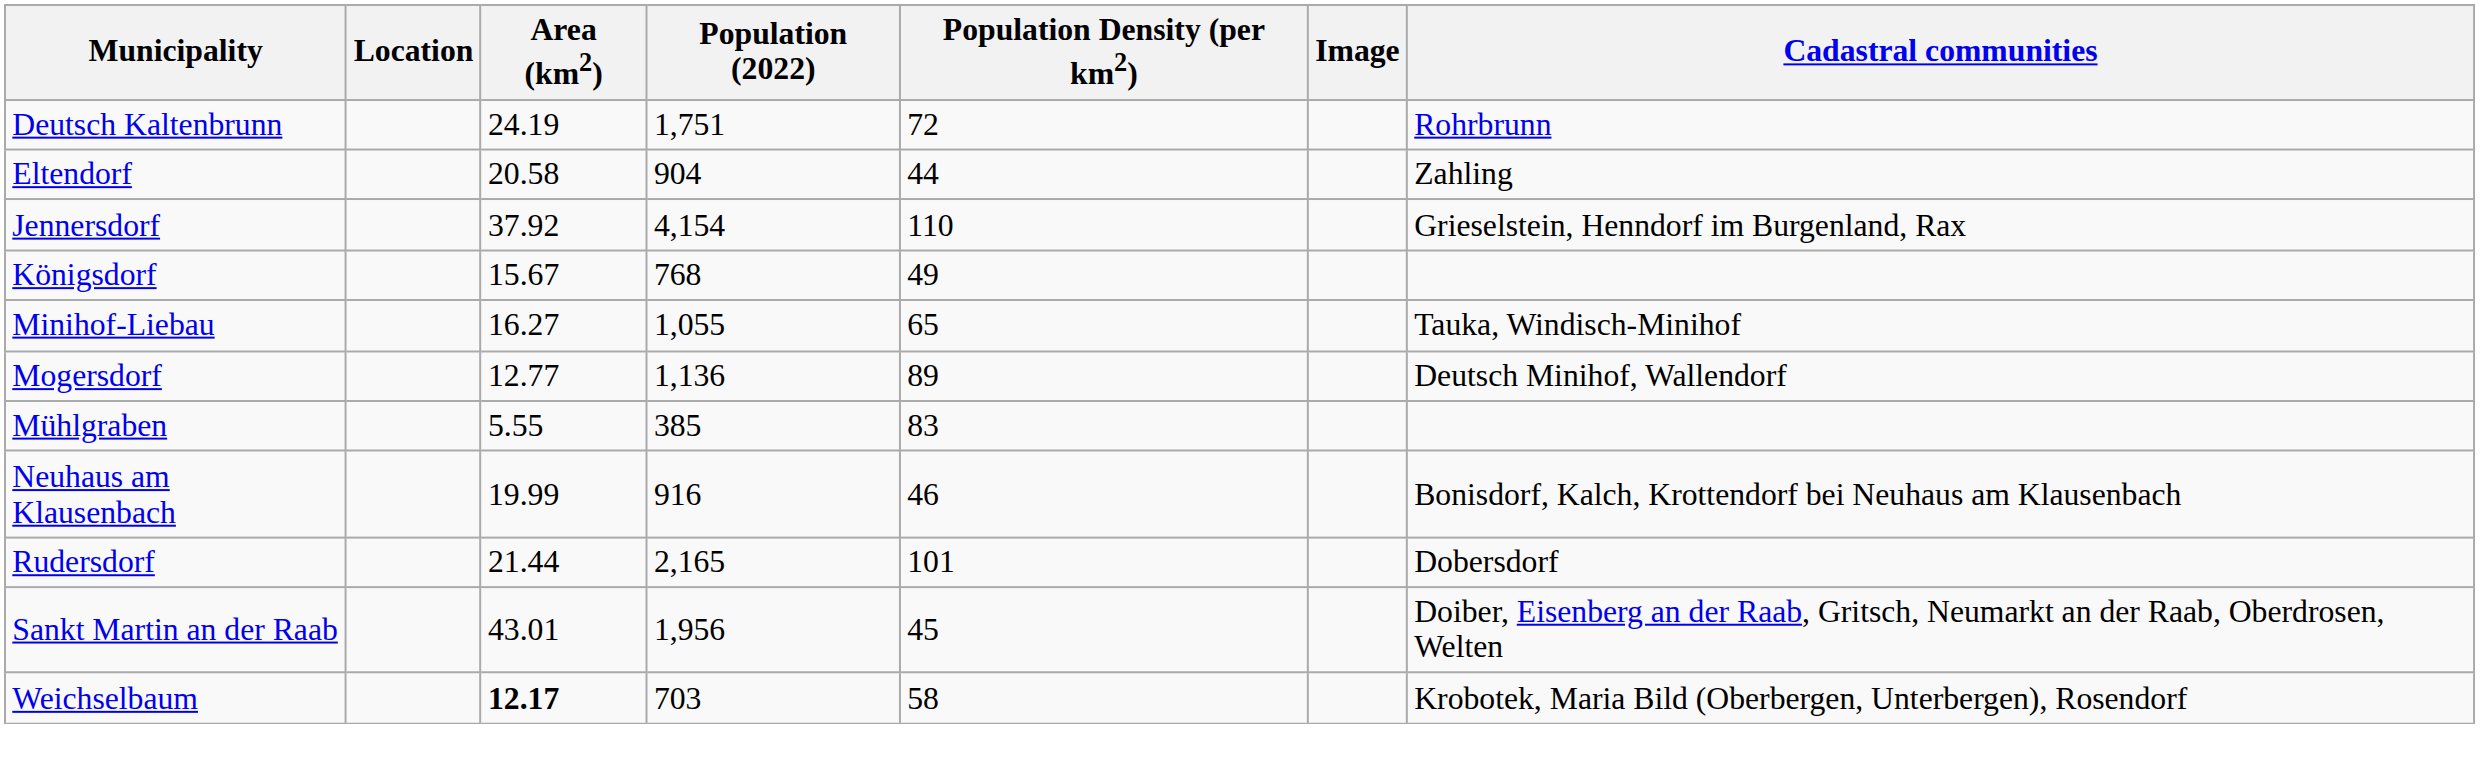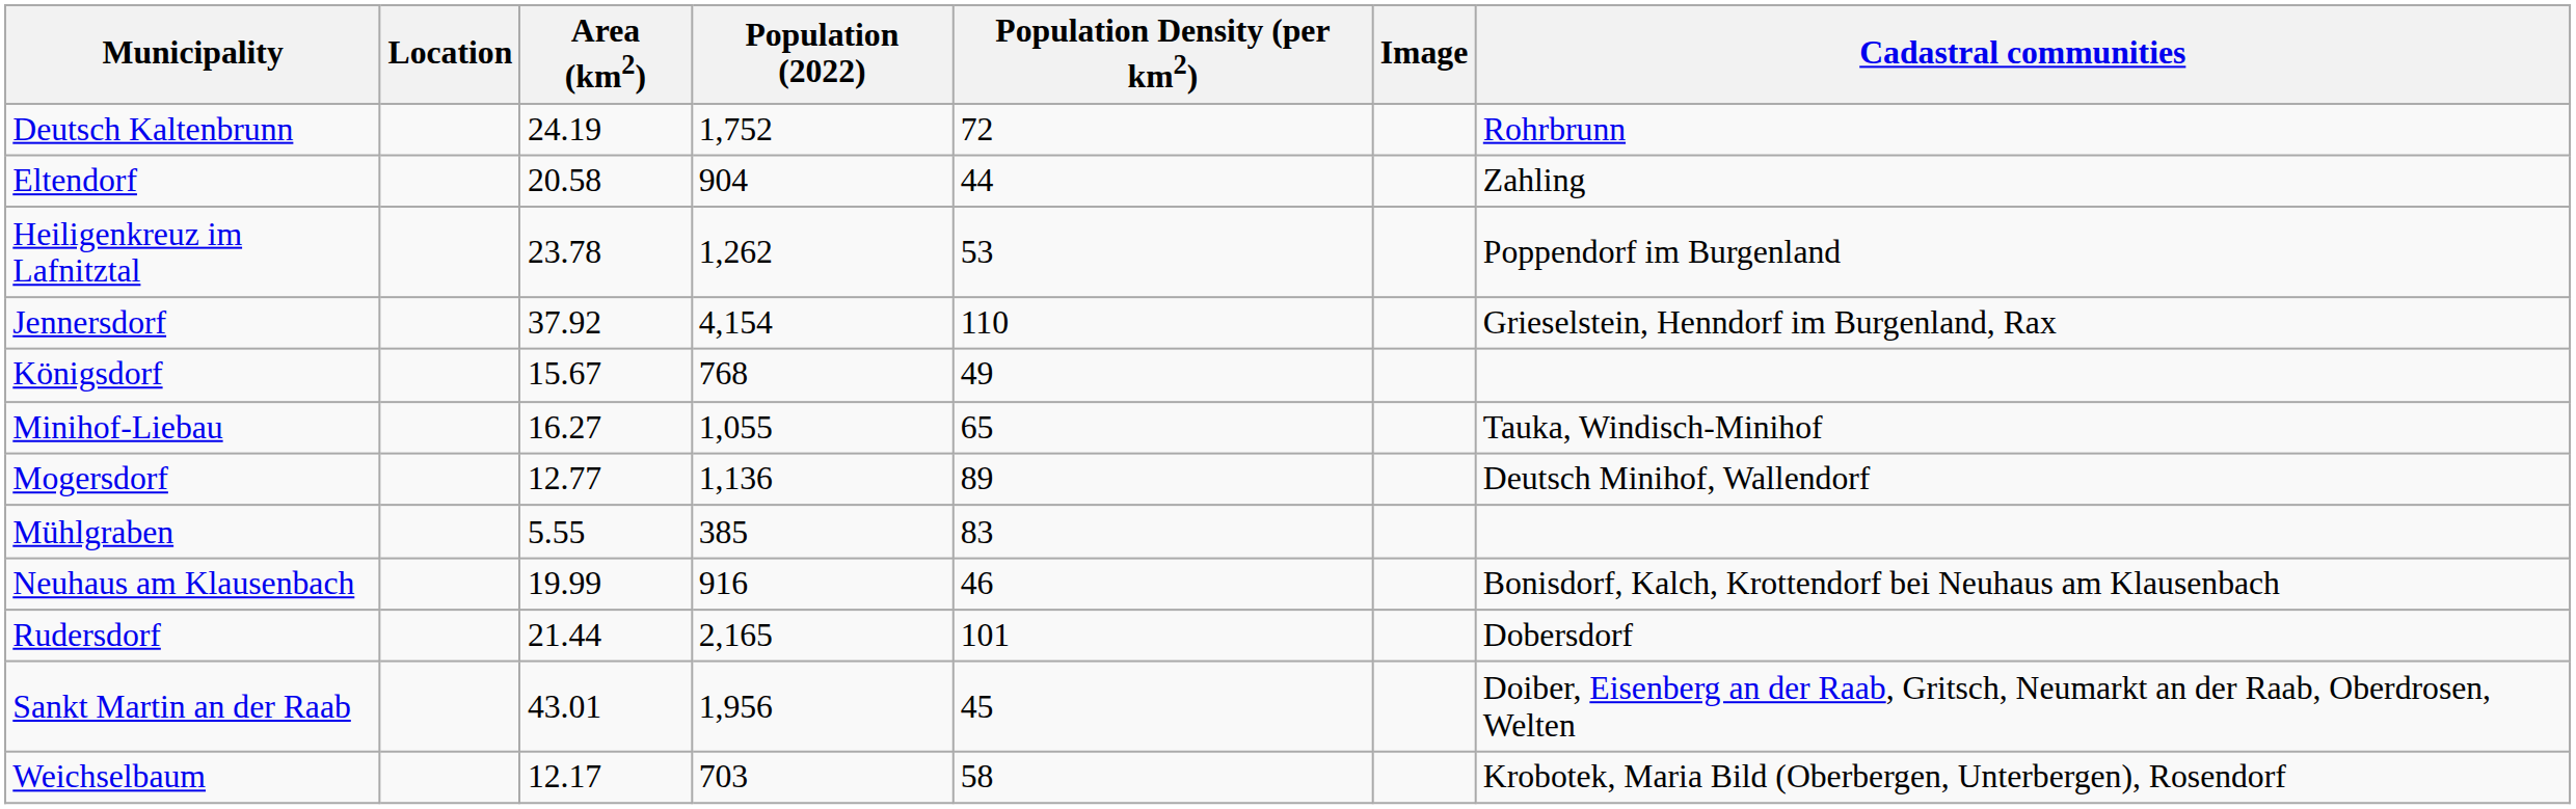 <table class="wikitable sortable">
 <tr>
 <th>Municipality</th>
 <th>Location</th>
 <th>Area (km<sup>2</sup>)</th>
 <th>Population (2022)</th>
 <th>Population Density (per km<sup>2</sup>)</th>
 <th>Image</th>
 <th><a href='#'>Cadastral communities</a></th>
 </tr>
 <tr>
 <td><a href='#'>Deutsch Kaltenbrunn</a></td>
 <td></td>
 <td>24.19</td>
-<td>1,751</td>
+<td>1,752</td>
 <td>72</td>
 <td></td>
 <td><a href='#'>Rohrbrunn</a></td>
 </tr>
 <tr>
 <td><a href='#'>Eltendorf</a></td>
 <td></td>
 <td>20.58</td>
 <td>904</td>
 <td>44</td>
 <td></td>
 <td>Zahling</td>
+</tr>
+<tr>
+<td><a href='#'>Heiligenkreuz im Lafnitztal</a></td>
+<td></td>
+<td>23.78</td>
+<td>1,262</td>
+<td>53</td>
+<td></td>
+<td>Poppendorf im Burgenland</td>
 </tr>
 <tr>
 <td><a href='#'>Jennersdorf</a></td>
 <td></td>
 <td>37.92</td>
 <td>4,154</td>
 <td>110</td>
 <td></td>
 <td>Grieselstein, Henndorf im Burgenland, Rax</td>
 </tr>
 <tr>
 <td><a href='#'>Königsdorf</a></td>
 <td></td>
 <td>15.67</td>
 <td>768</td>
 <td>49</td>
 <td></td>
 <td></td>
 </tr>
 <tr>
 <td><a href='#'>Minihof-Liebau</a></td>
 <td></td>
 <td>16.27</td>
 <td>1,055</td>
 <td>65</td>
 <td></td>
 <td>Tauka, Windisch-Minihof</td>
 </tr>
 <tr>
 <td><a href='#'>Mogersdorf</a></td>
 <td></td>
 <td>12.77</td>
 <td>1,136</td>
 <td>89</td>
 <td></td>
 <td>Deutsch Minihof, Wallendorf</td>
 </tr>
 <tr>
 <td><a href='#'>Mühlgraben</a></td>
 <td></td>
 <td>5.55</td>
 <td>385</td>
 <td>83</td>
 <td></td>
 <td></td>
 </tr>
 <tr>
 <td><a href='#'>Neuhaus am Klausenbach</a></td>
 <td></td>
 <td>19.99</td>
 <td>916</td>
 <td>46</td>
 <td></td>
 <td>Bonisdorf, Kalch, Krottendorf bei Neuhaus am Klausenbach</td>
 </tr>
 <tr>
 <td><a href='#'>Rudersdorf</a></td>
 <td></td>
 <td>21.44</td>
 <td>2,165</td>
 <td>101</td>
 <td></td>
 <td>Dobersdorf</td>
 </tr>
 <tr>
 <td><a href='#'>Sankt Martin an der Raab</a></td>
 <td></td>
 <td>43.01</td>
 <td>1,956</td>
 <td>45</td>
 <td></td>
 <td>Doiber, <a href='#'>Eisenberg an der Raab</a>, Gritsch, Neumarkt an der Raab, Oberdrosen, Welten</td>
 </tr>
 <tr>
 <td><a href='#'>Weichselbaum</a></td>
 <td></td>
-<td><strong>12.17</strong></td>
+<td>12.17</td>
 <td>703</td>
 <td>58</td>
 <td></td>
 <td>Krobotek, Maria Bild (Oberbergen, Unterbergen), Rosendorf</td>
 </tr>
 </table>
